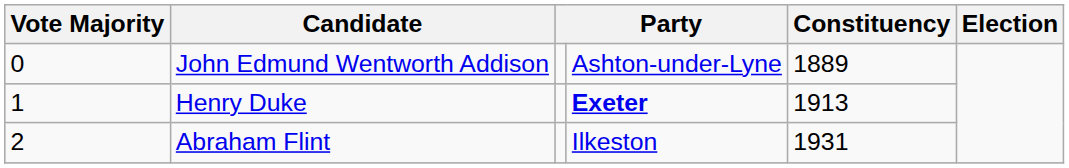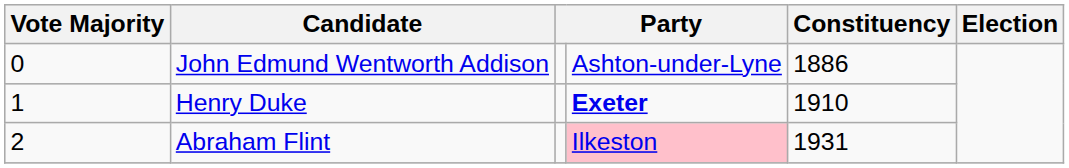 <table class="wikitable sortable">
 <tr>
 <th>Vote Majority</th>
 <th>Candidate</th>
 <th colspan="2">Party</th>
 <th>Constituency</th>
 <th>Election</th>
 </tr>
 <tr>
 <td>0</td>
 <td rowspan="1" scope="row" style="text-align: left;"><a href='#'>John Edmund Wentworth Addison</a></td>
 <td></td>
 <td rowspan="1"><a href='#'>Ashton-under-Lyne</a></td>
-<td>1889</td>
+<td>1886</td>
 </tr>
 <tr>
 <td>1</td>
 <td><a href='#'>Henry Duke</a></td>
 <td></td>
 <td rowspan="1" scope="row" style="text-align: left;"><strong><a href='#'>Exeter</a></strong></td>
-<td rowspan="1" scope="row" style="text-align: left;">1913</td>
+<td rowspan="1" scope="row" style="text-align: left;">1910</td>
 </tr>
 <tr>
 <td>2</td>
 <td><a href='#'>Abraham Flint</a></td>
 <td></td>
-<td rowspan="1" scope="row" style="text-align: left;"><a href='#'>Ilkeston</a></td>
+<td rowspan="1" scope="row" style="background: pink; text-align: left;"><a href='#'>Ilkeston</a></td>
 <td rowspan="1" scope="row" style="text-align: left;">1931</td>
 </tr>
 </table>
